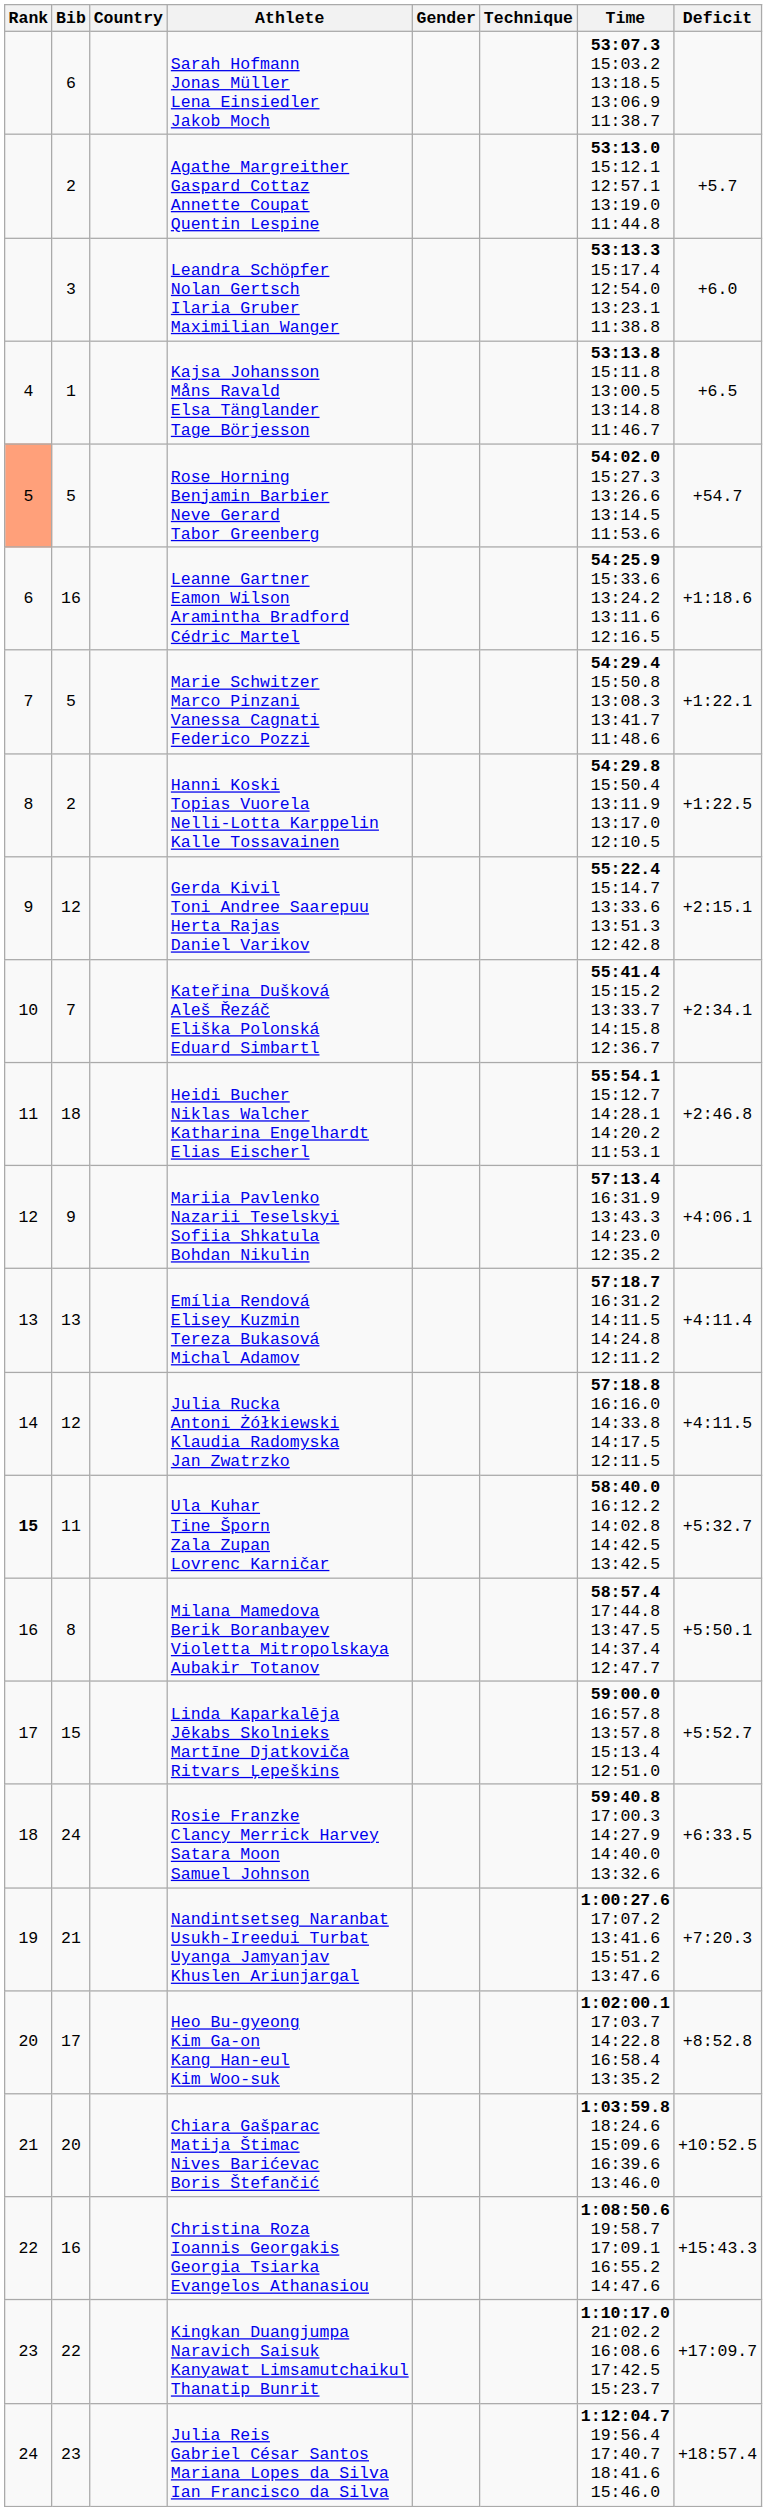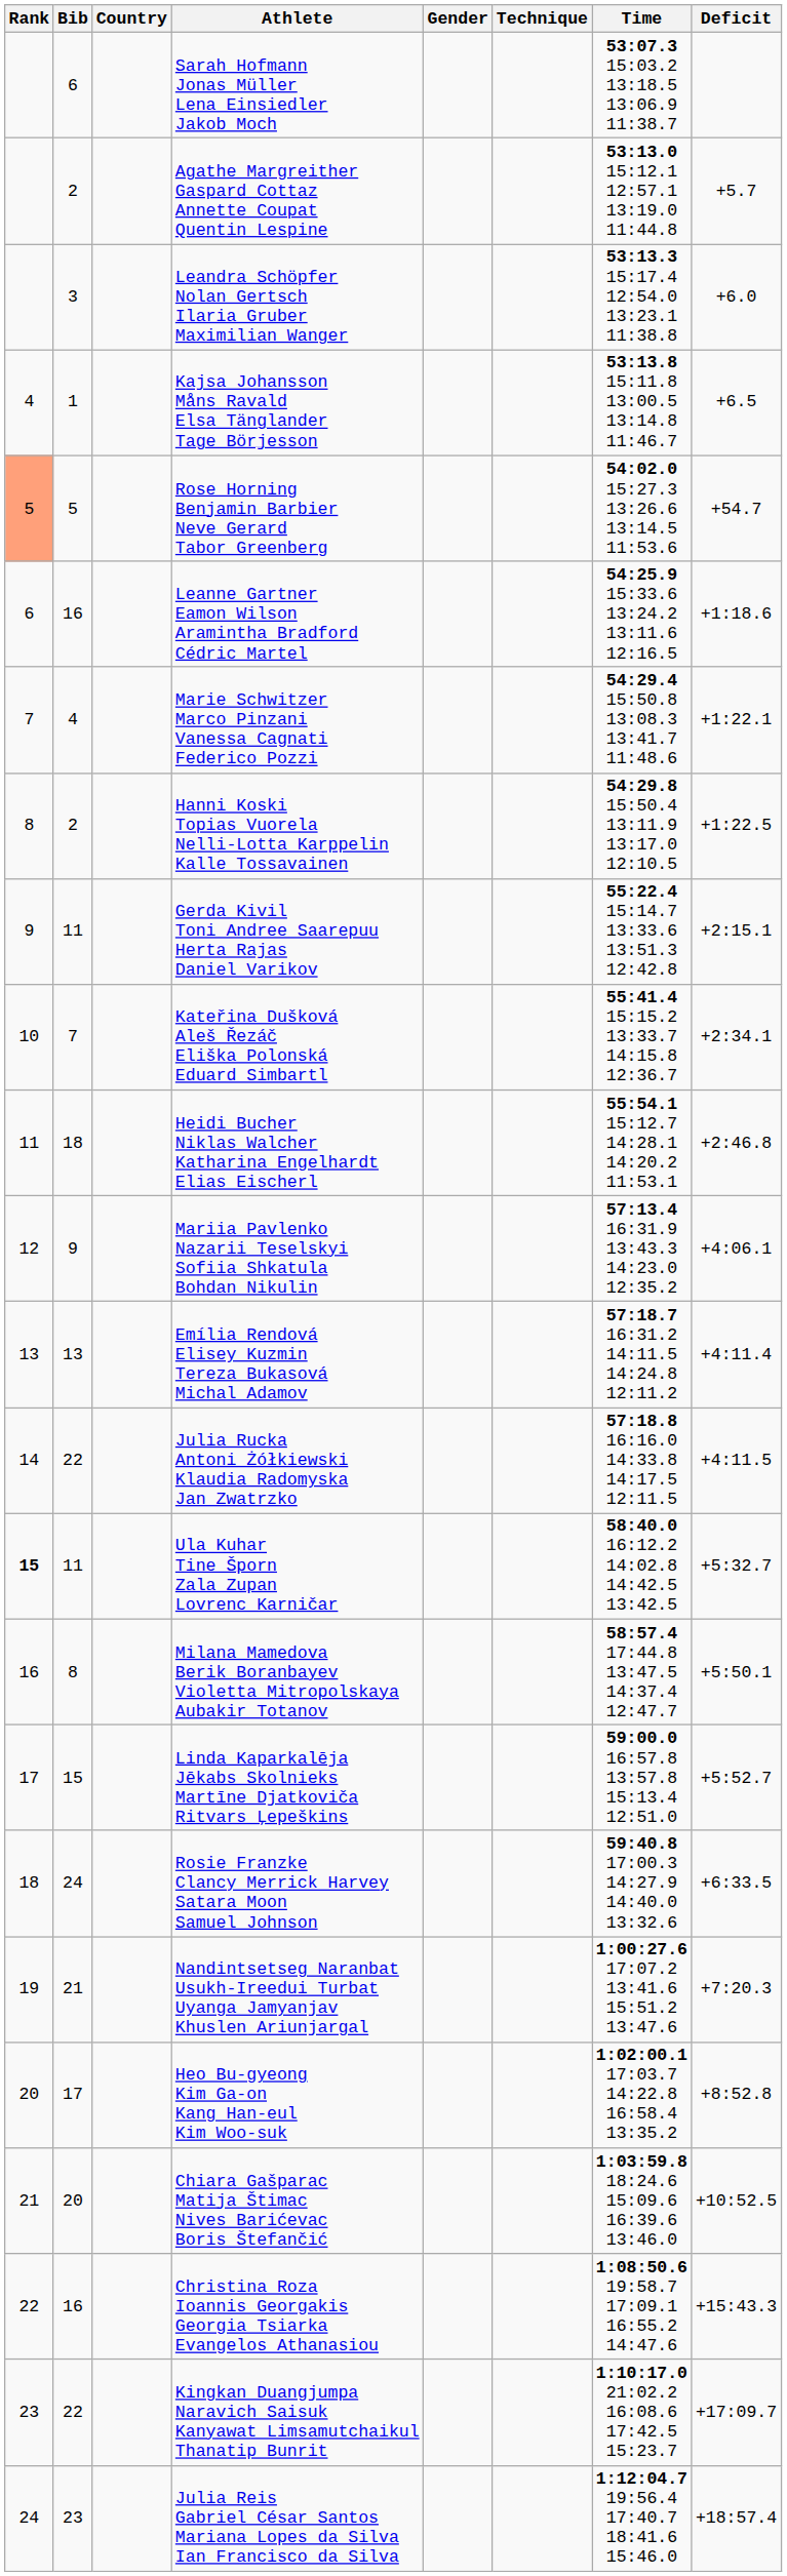 <table class="wikitable sortable" style="text-align:center">
 <tr>
 <th>Rank</th>
 <th>Bib</th>
 <th>Country</th>
 <th>Athlete</th>
 <th>Gender</th>
 <th>Technique</th>
 <th>Time</th>
 <th>Deficit</th>
 </tr>
 <tr>
 <td></td>
 <td>6</td>
 <td align=left></td>
 <td align=left> <br><a href='#'>Sarah Hofmann</a><br><a href='#'>Jonas Müller</a><br><a href='#'>Lena Einsiedler</a><br><a href='#'>Jakob Moch</a></td>
 <td> <br><br><br><br></td>
 <td> <br><br><br><br></td>
 <td><strong>53:07.3</strong> <br>15:03.2<br>13:18.5<br>13:06.9<br>11:38.7</td>
 <td></td>
 </tr>
 <tr>
 <td></td>
 <td>2</td>
 <td align=left></td>
 <td align=left> <br><a href='#'>Agathe Margreither</a><br><a href='#'>Gaspard Cottaz</a><br><a href='#'>Annette Coupat</a><br><a href='#'>Quentin Lespine</a></td>
 <td> <br><br><br><br></td>
 <td> <br><br><br><br></td>
 <td><strong>53:13.0</strong> <br>15:12.1<br>12:57.1<br>13:19.0<br>11:44.8</td>
 <td>+5.7</td>
 </tr>
 <tr>
 <td></td>
 <td>3</td>
 <td align=left></td>
 <td align=left> <br><a href='#'>Leandra Schöpfer</a><br><a href='#'>Nolan Gertsch</a><br><a href='#'>Ilaria Gruber</a><br><a href='#'>Maximilian Wanger</a></td>
 <td> <br><br><br><br></td>
 <td> <br><br><br><br></td>
 <td><strong>53:13.3</strong> <br>15:17.4<br>12:54.0<br>13:23.1<br>11:38.8</td>
 <td>+6.0</td>
 </tr>
 <tr>
 <td>4</td>
 <td>1</td>
 <td align=left></td>
 <td align=left> <br><a href='#'>Kajsa Johansson</a><br><a href='#'>Måns Ravald</a><br><a href='#'>Elsa Tänglander</a><br><a href='#'>Tage Börjesson</a></td>
 <td> <br><br><br><br></td>
 <td> <br><br><br><br></td>
 <td><strong>53:13.8</strong> <br>15:11.8<br>13:00.5<br>13:14.8<br>11:46.7</td>
 <td>+6.5</td>
 </tr>
 <tr>
 <td style="background: lightsalmon;">5</td>
 <td>5</td>
 <td align=left></td>
 <td align=left> <br><a href='#'>Rose Horning</a><br><a href='#'>Benjamin Barbier</a><br><a href='#'>Neve Gerard</a><br><a href='#'>Tabor Greenberg</a></td>
 <td> <br><br><br><br></td>
 <td> <br><br><br><br></td>
 <td><strong>54:02.0</strong> <br>15:27.3<br>13:26.6<br>13:14.5<br>11:53.6</td>
 <td>+54.7</td>
 </tr>
 <tr>
 <td>6</td>
 <td>16</td>
 <td align=left></td>
 <td align=left> <br><a href='#'>Leanne Gartner</a><br><a href='#'>Eamon Wilson</a><br><a href='#'>Aramintha Bradford</a><br><a href='#'>Cédric Martel</a></td>
 <td> <br><br><br><br></td>
 <td> <br><br><br><br></td>
 <td><strong>54:25.9</strong> <br>15:33.6<br>13:24.2<br>13:11.6<br>12:16.5</td>
 <td>+1:18.6</td>
 </tr>
 <tr>
 <td>7</td>
-<td>5</td>
+<td>4</td>
 <td align=left></td>
 <td align=left> <br><a href='#'>Marie Schwitzer</a><br><a href='#'>Marco Pinzani</a><br><a href='#'>Vanessa Cagnati</a><br><a href='#'>Federico Pozzi</a></td>
 <td> <br><br><br><br></td>
 <td> <br><br><br><br></td>
 <td><strong>54:29.4</strong> <br>15:50.8<br>13:08.3<br>13:41.7<br>11:48.6</td>
 <td>+1:22.1</td>
 </tr>
 <tr>
 <td>8</td>
 <td>2</td>
 <td align=left></td>
 <td align=left> <br><a href='#'>Hanni Koski</a><br><a href='#'>Topias Vuorela</a><br><a href='#'>Nelli-Lotta Karppelin</a><br><a href='#'>Kalle Tossavainen</a></td>
 <td> <br><br><br><br></td>
 <td> <br><br><br><br></td>
 <td><strong>54:29.8</strong> <br>15:50.4<br>13:11.9<br>13:17.0<br>12:10.5</td>
 <td>+1:22.5</td>
 </tr>
 <tr>
 <td>9</td>
-<td>12</td>
+<td>11</td>
 <td align=left></td>
 <td align=left> <br><a href='#'>Gerda Kivil</a><br><a href='#'>Toni Andree Saarepuu</a><br><a href='#'>Herta Rajas</a><br><a href='#'>Daniel Varikov</a></td>
 <td> <br><br><br><br></td>
 <td> <br><br><br><br></td>
 <td><strong>55:22.4</strong> <br>15:14.7<br>13:33.6<br>13:51.3<br>12:42.8</td>
 <td>+2:15.1</td>
 </tr>
 <tr>
 <td>10</td>
 <td>7</td>
 <td align=left></td>
 <td align=left> <br><a href='#'>Kateřina Dušková</a><br><a href='#'>Aleš Řezáč</a><br><a href='#'>Eliška Polonská</a><br><a href='#'>Eduard Simbartl</a></td>
 <td> <br><br><br><br></td>
 <td> <br><br><br><br></td>
 <td><strong>55:41.4</strong> <br>15:15.2<br>13:33.7<br>14:15.8<br>12:36.7</td>
 <td>+2:34.1</td>
 </tr>
 <tr>
 <td>11</td>
 <td>18</td>
 <td align=left></td>
 <td align=left> <br><a href='#'>Heidi Bucher</a><br><a href='#'>Niklas Walcher</a><br><a href='#'>Katharina Engelhardt</a><br><a href='#'>Elias Eischerl</a></td>
 <td> <br><br><br><br></td>
 <td> <br><br><br><br></td>
 <td><strong>55:54.1</strong> <br>15:12.7<br>14:28.1<br>14:20.2<br>11:53.1</td>
 <td>+2:46.8</td>
 </tr>
 <tr>
 <td>12</td>
 <td>9</td>
 <td align=left></td>
 <td align=left> <br><a href='#'>Mariia Pavlenko</a><br><a href='#'>Nazarii Teselskyi</a><br><a href='#'>Sofiia Shkatula</a><br><a href='#'>Bohdan Nikulin</a></td>
 <td> <br><br><br><br></td>
 <td> <br><br><br><br></td>
 <td><strong>57:13.4</strong> <br>16:31.9<br>13:43.3<br>14:23.0<br>12:35.2</td>
 <td>+4:06.1</td>
 </tr>
 <tr>
 <td>13</td>
 <td>13</td>
 <td align=left></td>
 <td align=left> <br><a href='#'>Emília Rendová</a><br><a href='#'>Elisey Kuzmin</a><br><a href='#'>Tereza Bukasová</a><br><a href='#'>Michal Adamov</a></td>
 <td> <br><br><br><br></td>
 <td> <br><br><br><br></td>
 <td><strong>57:18.7</strong> <br>16:31.2<br>14:11.5<br>14:24.8<br>12:11.2</td>
 <td>+4:11.4</td>
 </tr>
 <tr>
 <td>14</td>
-<td>12</td>
+<td>22</td>
 <td align=left></td>
 <td align=left> <br><a href='#'>Julia Rucka</a><br><a href='#'>Antoni Żółkiewski</a><br><a href='#'>Klaudia Radomyska</a><br><a href='#'>Jan Zwatrzko</a></td>
 <td> <br><br><br><br></td>
 <td> <br><br><br><br></td>
 <td><strong>57:18.8</strong> <br>16:16.0<br>14:33.8<br>14:17.5<br>12:11.5</td>
 <td>+4:11.5</td>
 </tr>
 <tr>
 <td><strong>15</strong></td>
 <td>11</td>
 <td align=left></td>
 <td align=left> <br><a href='#'>Ula Kuhar</a><br><a href='#'>Tine Šporn</a><br><a href='#'>Zala Zupan</a><br><a href='#'>Lovrenc Karničar</a></td>
 <td> <br><br><br><br></td>
 <td> <br><br><br><br></td>
 <td><strong>58:40.0</strong> <br>16:12.2<br>14:02.8<br>14:42.5<br>13:42.5</td>
 <td>+5:32.7</td>
 </tr>
 <tr>
 <td>16</td>
 <td>8</td>
 <td align=left></td>
 <td align=left> <br><a href='#'>Milana Mamedova</a><br><a href='#'>Berik Boranbayev</a><br><a href='#'>Violetta Mitropolskaya</a><br><a href='#'>Aubakir Totanov</a></td>
 <td> <br><br><br><br></td>
 <td> <br><br><br><br></td>
 <td><strong>58:57.4</strong> <br>17:44.8<br>13:47.5<br>14:37.4<br>12:47.7</td>
 <td>+5:50.1</td>
 </tr>
 <tr>
 <td>17</td>
 <td>15</td>
 <td align=left></td>
 <td align=left> <br><a href='#'>Linda Kaparkalēja</a><br><a href='#'>Jēkabs Skolnieks</a><br><a href='#'>Martīne Djatkoviča</a><br><a href='#'>Ritvars Ļepeškins</a></td>
 <td> <br><br><br><br></td>
 <td> <br><br><br><br></td>
 <td><strong>59:00.0</strong> <br>16:57.8<br>13:57.8<br>15:13.4<br>12:51.0</td>
 <td>+5:52.7</td>
 </tr>
 <tr>
 <td>18</td>
 <td>24</td>
 <td align=left></td>
 <td align=left> <br><a href='#'>Rosie Franzke</a><br><a href='#'>Clancy Merrick Harvey</a><br><a href='#'>Satara Moon</a><br><a href='#'>Samuel Johnson</a></td>
 <td> <br><br><br><br></td>
 <td> <br><br><br><br></td>
 <td><strong>59:40.8</strong> <br>17:00.3<br>14:27.9<br>14:40.0<br>13:32.6</td>
 <td>+6:33.5</td>
 </tr>
 <tr>
 <td>19</td>
 <td>21</td>
 <td align=left></td>
 <td align=left> <br><a href='#'>Nandintsetseg Naranbat</a><br><a href='#'>Usukh-Ireedui Turbat</a><br><a href='#'>Uyanga Jamyanjav</a><br><a href='#'>Khuslen Ariunjargal</a></td>
 <td> <br><br><br><br></td>
 <td> <br><br><br><br></td>
 <td><strong>1:00:27.6</strong> <br>17:07.2<br>13:41.6<br>15:51.2<br>13:47.6</td>
 <td>+7:20.3</td>
 </tr>
 <tr>
 <td>20</td>
 <td>17</td>
 <td align=left></td>
 <td align=left> <br><a href='#'>Heo Bu-gyeong</a><br><a href='#'>Kim Ga-on</a><br><a href='#'>Kang Han-eul</a><br><a href='#'>Kim Woo-suk</a></td>
 <td> <br><br><br><br></td>
 <td> <br><br><br><br></td>
 <td><strong>1:02:00.1</strong> <br>17:03.7<br>14:22.8<br>16:58.4<br>13:35.2</td>
 <td>+8:52.8</td>
 </tr>
 <tr>
 <td>21</td>
 <td>20</td>
 <td align=left></td>
 <td align=left> <br><a href='#'>Chiara Gašparac</a><br><a href='#'>Matija Štimac</a><br><a href='#'>Nives Barićevac</a><br><a href='#'>Boris Štefančić</a></td>
 <td> <br><br><br><br></td>
 <td> <br><br><br><br></td>
 <td><strong>1:03:59.8</strong> <br>18:24.6<br>15:09.6<br>16:39.6<br>13:46.0</td>
 <td>+10:52.5</td>
 </tr>
 <tr>
 <td>22</td>
 <td>16</td>
 <td align=left></td>
 <td align=left> <br><a href='#'>Christina Roza</a><br><a href='#'>Ioannis Georgakis</a><br><a href='#'>Georgia Tsiarka</a><br><a href='#'>Evangelos Athanasiou</a></td>
 <td> <br><br><br><br></td>
 <td> <br><br><br><br></td>
 <td><strong>1:08:50.6</strong> <br>19:58.7<br>17:09.1<br>16:55.2<br>14:47.6</td>
 <td>+15:43.3</td>
 </tr>
 <tr>
 <td>23</td>
 <td>22</td>
 <td align=left></td>
 <td align=left> <br><a href='#'>Kingkan Duangjumpa</a><br><a href='#'>Naravich Saisuk</a><br><a href='#'>Kanyawat Limsamutchaikul</a><br><a href='#'>Thanatip Bunrit</a></td>
 <td> <br><br><br><br></td>
 <td> <br><br><br><br></td>
 <td><strong>1:10:17.0</strong> <br>21:02.2<br>16:08.6<br>17:42.5<br>15:23.7</td>
 <td>+17:09.7</td>
 </tr>
 <tr>
 <td>24</td>
 <td>23</td>
 <td align=left></td>
 <td align=left> <br><a href='#'>Julia Reis</a><br><a href='#'>Gabriel César Santos</a><br><a href='#'>Mariana Lopes da Silva</a><br><a href='#'>Ian Francisco da Silva</a></td>
 <td> <br><br><br><br></td>
 <td> <br><br><br><br></td>
 <td><strong>1:12:04.7</strong> <br>19:56.4<br>17:40.7<br>18:41.6<br>15:46.0</td>
 <td>+18:57.4</td>
 </tr>
 </table>
